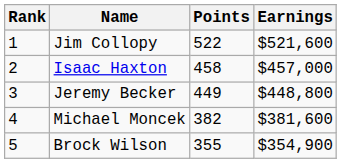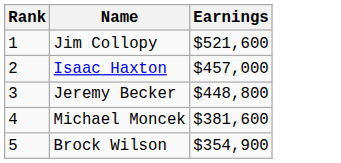 <table class="wikitable">
 <tr>
 <th>Rank</th>
 <th>Name</th>
-<th>Points</th>
 <th>Earnings</th>
 </tr>
 <tr>
 <td>1</td>
 <td> Jim Collopy</td>
-<td>522</td>
 <td>$521,600</td>
 </tr>
 <tr>
 <td>2</td>
 <td> <a href='#'>Isaac Haxton</a></td>
-<td>458</td>
 <td>$457,000</td>
 </tr>
 <tr>
 <td>3</td>
 <td> Jeremy Becker</td>
-<td>449</td>
 <td>$448,800</td>
 </tr>
 <tr>
 <td>4</td>
 <td> Michael Moncek</td>
-<td>382</td>
 <td>$381,600</td>
 </tr>
 <tr>
 <td>5</td>
 <td> Brock Wilson</td>
-<td>355</td>
 <td>$354,900</td>
 </tr>
 </table>
